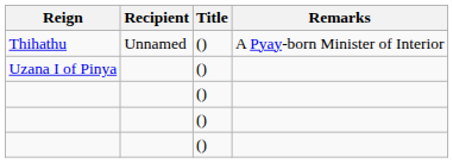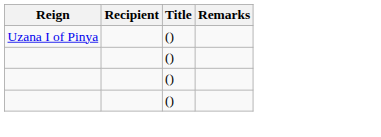 <table class="wikitable sortable">
 <tr>
 <th>Reign</th>
 <th>Recipient</th>
 <th>Title</th>
 <th>Remarks</th>
-</tr>
-<tr>
-<td><a href='#'>Thihathu</a></td>
-<td>Unnamed</td>
-<td> ()</td>
-<td>A <a href='#'>Pyay</a>-born Minister of Interior</td>
 </tr>
 <tr>
 <td><a href='#'>Uzana I of Pinya</a></td>
 <td></td>
 <td> ()</td>
 <td></td>
 </tr>
 <tr>
 <td></td>
 <td></td>
 <td> ()</td>
 <td></td>
 </tr>
 <tr>
 <td></td>
 <td></td>
 <td> ()</td>
 <td></td>
 </tr>
 <tr>
 <td></td>
 <td></td>
 <td> ()</td>
 <td></td>
 </tr>
 </table>
